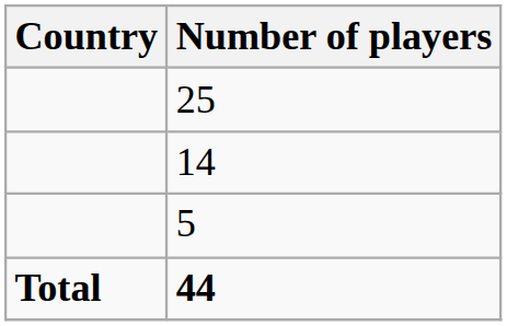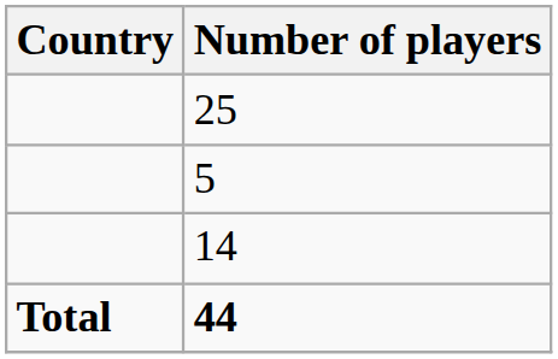 <table class="wikitable sortable" style="width: auto;">
 <tr>
 <th>Country</th>
 <th>Number of players</th>
 </tr>
 <tr>
 <td></td>
 <td>25</td>
 </tr>
 <tr>
 <td></td>
-<td>14</td>
+<td>5</td>
 </tr>
 <tr>
 <td></td>
-<td>5</td>
+<td>14</td>
 </tr>
 <tr>
 <td><strong>Total</strong></td>
 <td><strong>44</strong></td>
 </tr>
 <tr>
 </tr>
 </table>
